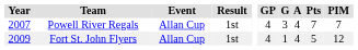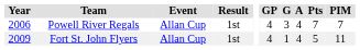 <table border="0" cellpadding="1" cellspacing="0" style="text-align:center; width:40%">
 <tr ALIGN="centre" bgcolor="#e0e0e0">
 <th>Year</th>
 <th>Team</th>
 <th>Event</th>
 <th>Result</th>
 <th rowspan="99" bgcolor="#ffffff"> </th>
 <th>GP</th>
 <th>G</th>
 <th>A</th>
 <th>Pts</th>
 <th>PIM</th>
 </tr>
 <tr>
-<td><a href='#'>2007</a></td>
+<td><a href='#'>2006</a></td>
 <td><a href='#'>Powell River Regals</a></td>
 <td><a href='#'>Allan Cup</a></td>
 <td>1st</td>
 <td>4</td>
 <td>3</td>
 <td>4</td>
 <td>7</td>
 <td>7</td>
 </tr>
 <tr bgcolor="f0f0f0">
 <td><a href='#'>2009</a></td>
 <td><a href='#'>Fort St. John Flyers</a></td>
 <td><a href='#'>Allan Cup</a></td>
 <td>1st</td>
 <td>4</td>
 <td>1</td>
 <td>4</td>
 <td>5</td>
-<td>12</td>
+<td>11</td>
 </tr>
 </table>
